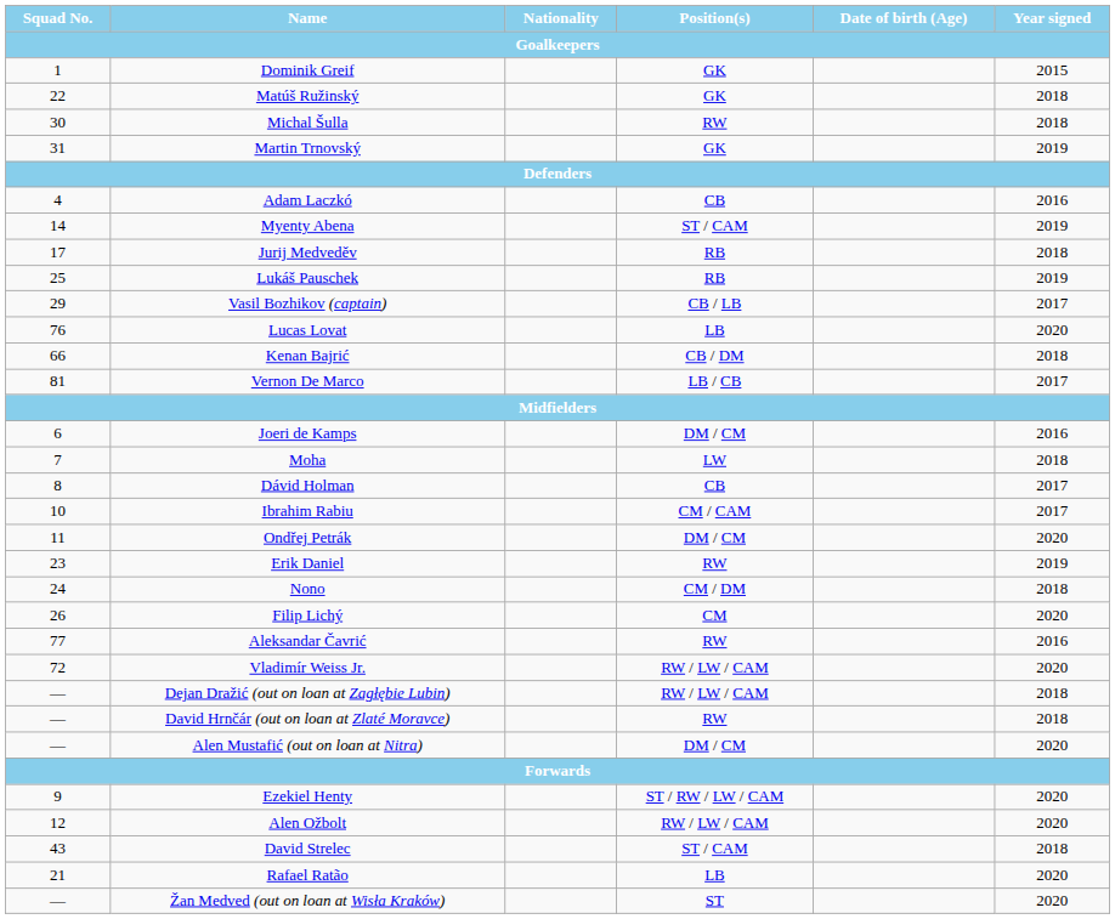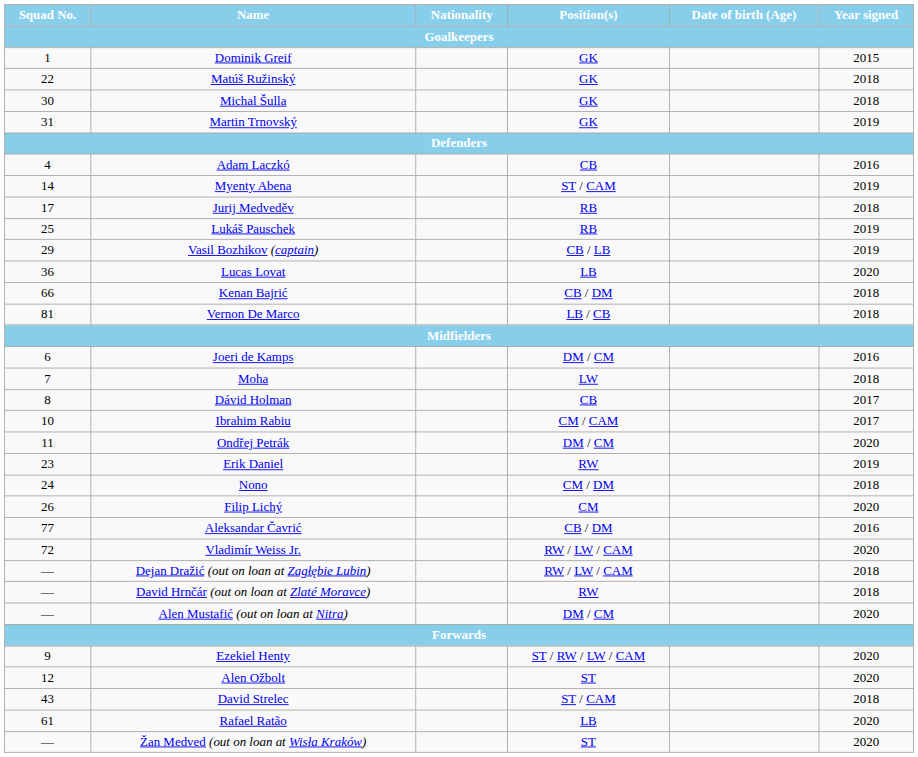 <table class="wikitable" style="text-align:center; font-size:90%; width:80%;">
 <tr>
 <th style="background:#87CEEB; color:white; text-align:center;">Squad No.</th>
 <th style="background:#87CEEB; color:white; text-align:center;">Name</th>
 <th style="background:#87CEEB; color:white; text-align:center;">Nationality</th>
 <th style="background:#87CEEB; color:white; text-align:center;">Position(s)</th>
 <th style="background:#87CEEB; color:white; text-align:center;">Date of birth (Age)</th>
 <th style="background:#87CEEB; color:white; text-align:center;">Year signed</th>
 </tr>
 <tr>
 <th colspan="9" style="background:#87CEEB; color:white; text-align:center"><strong>Goalkeepers</strong></th>
 </tr>
 <tr>
 <td>1</td>
 <td><a href='#'>Dominik Greif</a></td>
 <td></td>
 <td><a href='#'>GK</a></td>
 <td></td>
 <td>2015</td>
 </tr>
 <tr>
 <td>22</td>
 <td><a href='#'>Matúš Ružinský</a></td>
 <td></td>
 <td><a href='#'>GK</a></td>
 <td></td>
 <td>2018</td>
 </tr>
 <tr>
 <td>30</td>
 <td><a href='#'>Michal Šulla</a></td>
 <td></td>
-<td><a href='#'>RW</a></td>
+<td><a href='#'>GK</a></td>
 <td></td>
 <td>2018</td>
 </tr>
 <tr>
 <td>31</td>
 <td><a href='#'>Martin Trnovský</a></td>
 <td></td>
 <td><a href='#'>GK</a></td>
 <td></td>
 <td>2019</td>
 </tr>
 <tr>
 <th colspan="9" style="background:#87CEEB; color:white; text-align:center"><strong>Defenders</strong></th>
 </tr>
 <tr>
 <td>4</td>
 <td><a href='#'>Adam Laczkó</a></td>
 <td></td>
 <td><a href='#'>CB</a></td>
 <td></td>
 <td>2016</td>
 </tr>
 <tr>
 <td>14</td>
 <td><a href='#'>Myenty Abena</a></td>
 <td></td>
 <td><a href='#'>ST</a> / <a href='#'>CAM</a></td>
 <td></td>
 <td>2019</td>
 </tr>
 <tr>
 <td>17</td>
 <td><a href='#'>Jurij Medveděv</a></td>
 <td></td>
 <td><a href='#'>RB</a></td>
 <td></td>
 <td>2018</td>
 </tr>
 <tr>
 <td>25</td>
 <td><a href='#'>Lukáš Pauschek</a></td>
 <td></td>
 <td><a href='#'>RB</a></td>
 <td></td>
 <td>2019</td>
 </tr>
 <tr>
 <td>29</td>
 <td><a href='#'>Vasil Bozhikov</a> <em>(<a href='#'>captain</a>)</em></td>
 <td></td>
 <td><a href='#'>CB</a> / <a href='#'>LB</a></td>
 <td></td>
-<td>2017</td>
+<td>2019</td>
 </tr>
 <tr>
-<td>76</td>
+<td>36</td>
 <td><a href='#'>Lucas Lovat</a></td>
 <td></td>
 <td><a href='#'>LB</a></td>
 <td></td>
 <td>2020</td>
 </tr>
 <tr>
 <td>66</td>
 <td><a href='#'>Kenan Bajrić</a></td>
 <td></td>
 <td><a href='#'>CB</a> / <a href='#'>DM</a></td>
 <td></td>
 <td>2018</td>
 </tr>
 <tr>
 <td>81</td>
 <td><a href='#'>Vernon De Marco</a></td>
 <td></td>
 <td><a href='#'>LB</a> / <a href='#'>CB</a></td>
 <td></td>
-<td>2017</td>
+<td>2018</td>
 </tr>
 <tr>
 <th colspan="10" style="background:#87CEEB; color:white; text-align:center"><strong>Midfielders</strong></th>
 </tr>
 <tr>
 <td>6</td>
 <td><a href='#'>Joeri de Kamps</a></td>
 <td></td>
 <td><a href='#'>DM</a> / <a href='#'>CM</a></td>
 <td></td>
 <td>2016</td>
 </tr>
 <tr>
 <td>7</td>
 <td><a href='#'>Moha</a></td>
 <td></td>
 <td><a href='#'>LW</a></td>
 <td></td>
 <td>2018</td>
 </tr>
 <tr>
 <td>8</td>
 <td><a href='#'>Dávid Holman</a></td>
 <td></td>
 <td><a href='#'>CB</a></td>
 <td></td>
 <td>2017</td>
 </tr>
 <tr>
 <td>10</td>
 <td><a href='#'>Ibrahim Rabiu</a></td>
 <td></td>
 <td><a href='#'>CM</a> / <a href='#'>CAM</a></td>
 <td></td>
 <td>2017</td>
 </tr>
 <tr>
 <td>11</td>
 <td><a href='#'>Ondřej Petrák</a></td>
 <td></td>
 <td><a href='#'>DM</a> / <a href='#'>CM</a></td>
 <td></td>
 <td>2020</td>
 </tr>
 <tr>
 <td>23</td>
 <td><a href='#'>Erik Daniel</a></td>
 <td></td>
 <td><a href='#'>RW</a></td>
 <td></td>
 <td>2019</td>
 </tr>
 <tr>
 <td>24</td>
 <td><a href='#'>Nono</a></td>
 <td></td>
 <td><a href='#'>CM</a> / <a href='#'>DM</a></td>
 <td></td>
 <td>2018</td>
 </tr>
 <tr>
 <td>26</td>
 <td><a href='#'>Filip Lichý</a></td>
 <td></td>
 <td><a href='#'>CM</a></td>
 <td></td>
 <td>2020</td>
 </tr>
 <tr>
 <td>77</td>
 <td><a href='#'>Aleksandar Čavrić</a></td>
 <td></td>
-<td><a href='#'>RW</a></td>
+<td><a href='#'>CB</a> / <a href='#'>DM</a></td>
 <td></td>
 <td>2016</td>
 </tr>
 <tr>
 <td>72</td>
 <td><a href='#'>Vladimír Weiss Jr.</a></td>
 <td></td>
 <td><a href='#'>RW</a> / <a href='#'>LW</a> / <a href='#'>CAM</a></td>
 <td></td>
 <td>2020</td>
 </tr>
 <tr>
 <td>—</td>
 <td><a href='#'>Dejan Dražić</a> <em>(out on loan at  <a href='#'>Zagłębie Lubin</a>)</em></td>
 <td></td>
 <td><a href='#'>RW</a> / <a href='#'>LW</a> / <a href='#'>CAM</a></td>
 <td></td>
 <td>2018</td>
 </tr>
 <tr>
 <td>—</td>
 <td><a href='#'>David Hrnčár</a> <em>(out on loan at  <a href='#'>Zlaté Moravce</a>)</em></td>
 <td></td>
 <td><a href='#'>RW</a></td>
 <td></td>
 <td>2018</td>
 </tr>
 <tr>
 <td>—</td>
 <td><a href='#'>Alen Mustafić</a> <em>(out on loan at  <a href='#'>Nitra</a>)</em></td>
 <td></td>
 <td><a href='#'>DM</a> / <a href='#'>CM</a></td>
 <td></td>
 <td>2020</td>
 </tr>
 <tr>
 <th colspan="9" style="background:#87CEEB; color:white; text-align:center"><strong>Forwards</strong></th>
 </tr>
 <tr>
 <td>9</td>
 <td><a href='#'>Ezekiel Henty</a></td>
 <td></td>
 <td><a href='#'>ST</a> / <a href='#'>RW</a> / <a href='#'>LW</a> / <a href='#'>CAM</a></td>
 <td></td>
 <td>2020</td>
 </tr>
 <tr>
 <td>12</td>
 <td><a href='#'>Alen Ožbolt</a></td>
 <td></td>
-<td><a href='#'>RW</a> / <a href='#'>LW</a> / <a href='#'>CAM</a></td>
+<td><a href='#'>ST</a></td>
 <td></td>
 <td>2020</td>
 </tr>
 <tr>
 <td>43</td>
 <td><a href='#'>David Strelec</a></td>
 <td></td>
 <td><a href='#'>ST</a> / <a href='#'>CAM</a></td>
 <td></td>
 <td>2018</td>
 </tr>
 <tr>
-<td>21</td>
+<td>61</td>
 <td><a href='#'>Rafael Ratão</a></td>
 <td></td>
 <td><a href='#'>LB</a></td>
 <td></td>
 <td>2020</td>
 </tr>
 <tr>
 <td>—</td>
 <td><a href='#'>Žan Medved</a> <em>(out on loan at  <a href='#'>Wisła Kraków</a>)</em></td>
 <td></td>
 <td><a href='#'>ST</a></td>
 <td></td>
 <td>2020</td>
 </tr>
 </table>
